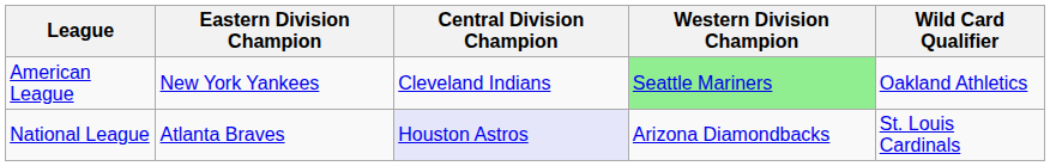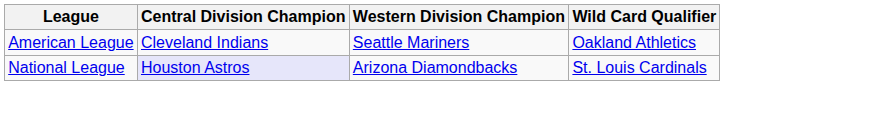 <table class="wikitable">
 <tr>
 <th>League</th>
-<th>Eastern Division Champion</th>
 <th>Central Division Champion</th>
 <th>Western Division Champion</th>
 <th>Wild Card Qualifier</th>
 </tr>
 <tr>
 <td><a href='#'>American League</a></td>
-<td><a href='#'>New York Yankees</a></td>
 <td><a href='#'>Cleveland Indians</a></td>
-<td style="background: lightgreen;"><a href='#'>Seattle Mariners</a></td>
+<td><a href='#'>Seattle Mariners</a></td>
 <td><a href='#'>Oakland Athletics</a></td>
 </tr>
 <tr>
 <td><a href='#'>National League</a></td>
-<td><a href='#'>Atlanta Braves</a></td>
 <td style="background: lavender;"><a href='#'>Houston Astros</a></td>
 <td><a href='#'>Arizona Diamondbacks</a></td>
 <td><a href='#'>St. Louis Cardinals</a></td>
 </tr>
 </table>
